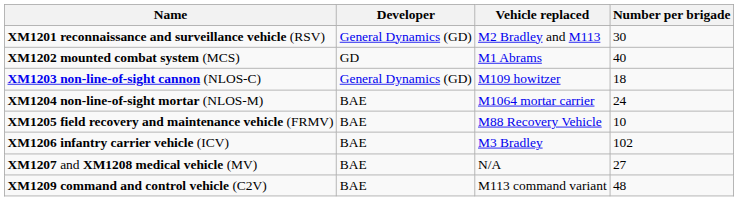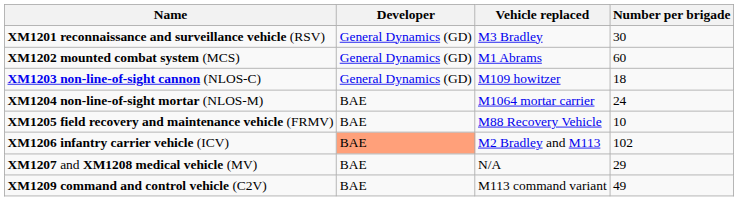 <table class="wikitable">
 <tr>
 <th>Name</th>
 <th>Developer</th>
 <th>Vehicle replaced</th>
 <th>Number per brigade</th>
 </tr>
 <tr>
 <td><strong>XM1201 reconnaissance and surveillance vehicle</strong> (RSV)</td>
 <td><a href='#'>General Dynamics</a> (GD)</td>
-<td><a href='#'>M2 Bradley</a> and <a href='#'>M113</a></td>
+<td><a href='#'>M3 Bradley</a></td>
 <td>30</td>
 </tr>
 <tr>
 <td><strong>XM1202 mounted combat system</strong> (MCS)</td>
-<td>GD</td>
+<td><a href='#'>General Dynamics</a> (GD)</td>
 <td><a href='#'>M1 Abrams</a></td>
-<td>40</td>
+<td>60</td>
 </tr>
 <tr>
 <td><strong><a href='#'>XM1203 non-line-of-sight cannon</a></strong> (NLOS-C)</td>
 <td><a href='#'>General Dynamics</a> (GD)</td>
 <td><a href='#'>M109 howitzer</a></td>
 <td>18</td>
 </tr>
 <tr>
 <td><strong>XM1204 non-line-of-sight mortar</strong> (NLOS-M)</td>
 <td>BAE</td>
 <td><a href='#'>M1064 mortar carrier</a></td>
 <td>24</td>
 </tr>
 <tr>
 <td><strong>XM1205 field recovery and maintenance vehicle</strong> (FRMV)</td>
 <td>BAE</td>
 <td><a href='#'>M88 Recovery Vehicle</a></td>
 <td>10</td>
 </tr>
 <tr>
 <td><strong>XM1206 infantry carrier vehicle</strong> (ICV)</td>
-<td>BAE</td>
-<td><a href='#'>M3 Bradley</a></td>
+<td style="background: lightsalmon;">BAE</td>
+<td><a href='#'>M2 Bradley</a> and <a href='#'>M113</a></td>
 <td>102</td>
 </tr>
 <tr>
 <td><strong>XM1207</strong> and <strong>XM1208 medical vehicle</strong> (MV)</td>
 <td>BAE</td>
 <td>N/A</td>
-<td>27</td>
+<td>29</td>
 </tr>
 <tr>
 <td><strong>XM1209 command and control vehicle</strong> (C2V)</td>
 <td>BAE</td>
 <td>M113 command variant</td>
-<td>48</td>
+<td>49</td>
 </tr>
 </table>
